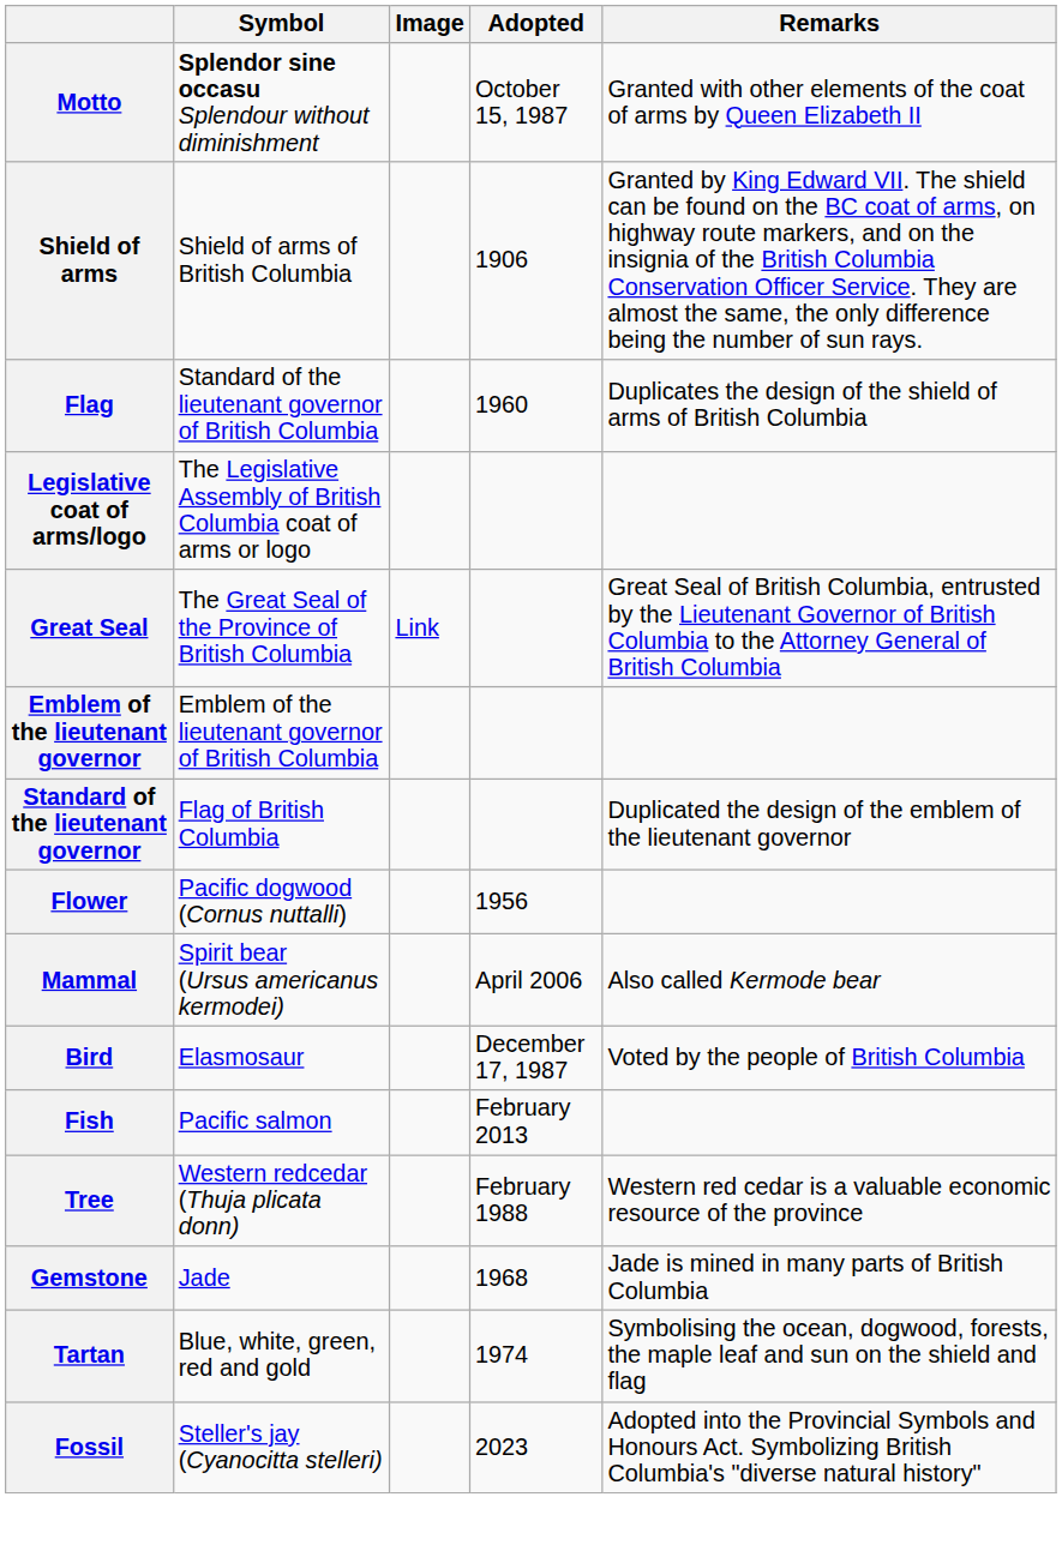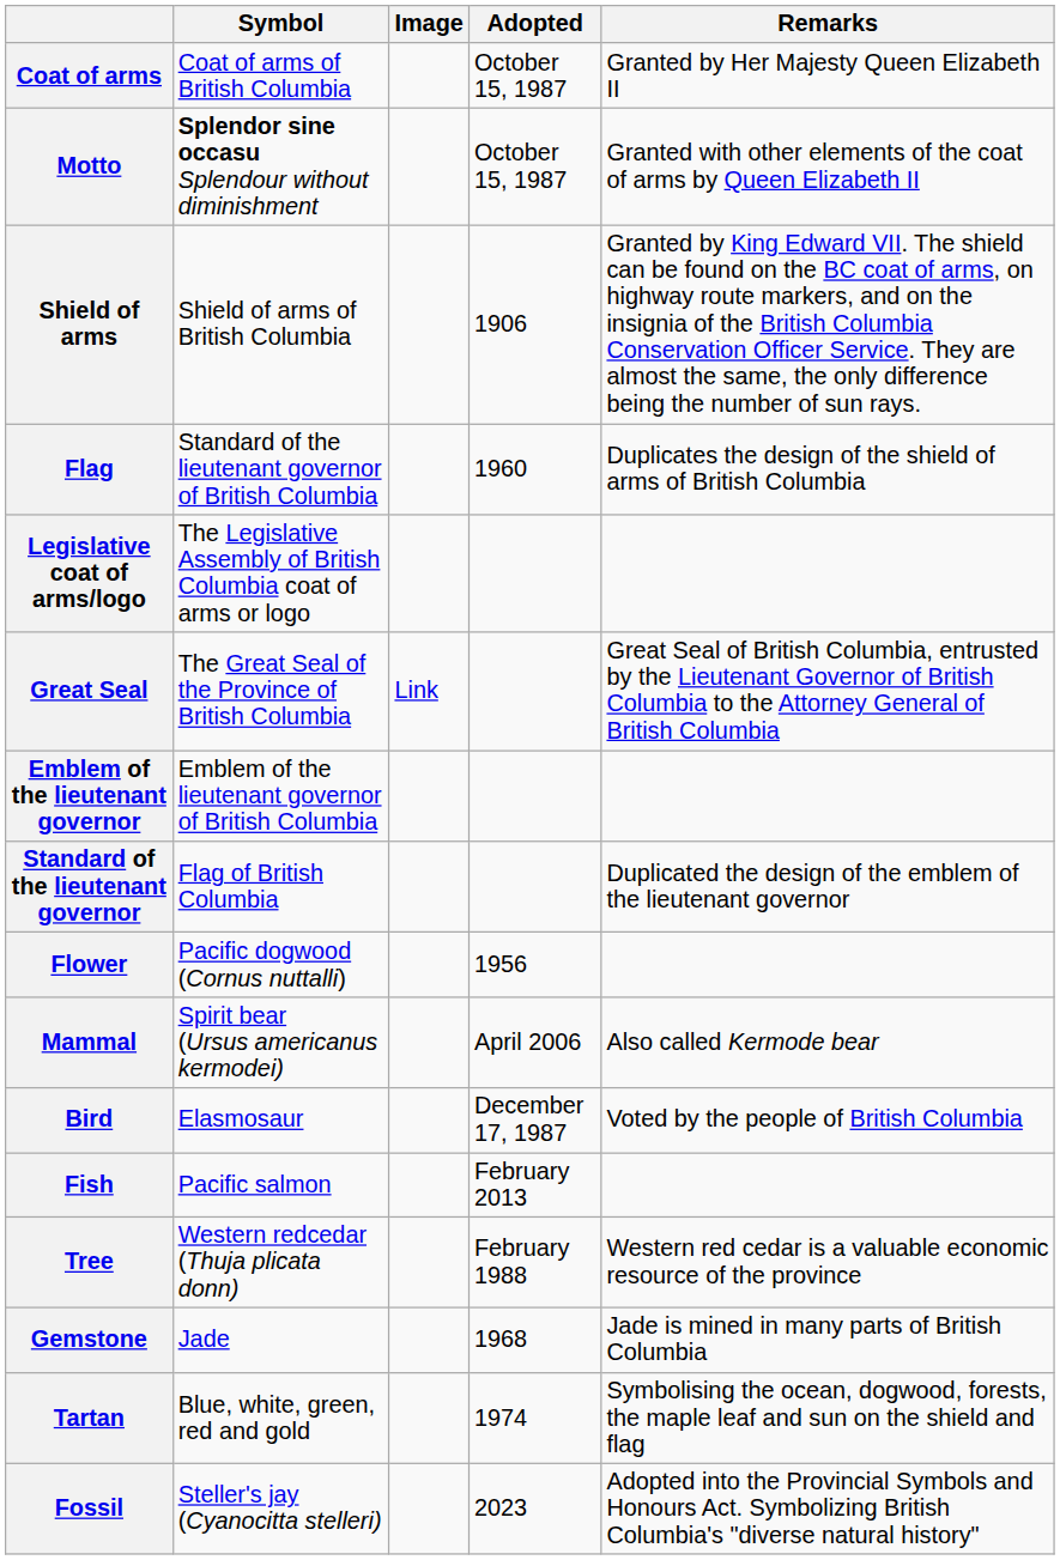 <table class="wikitable" style="width:80%;">
 <tr>
 <th></th>
 <th>Symbol</th>
 <th>Image</th>
 <th>Adopted</th>
 <th>Remarks</th>
+</tr>
+<tr>
+<th><a href='#'>Coat of arms</a></th>
+<td><a href='#'>Coat of arms of British Columbia</a></td>
+<td></td>
+<td>October 15, 1987</td>
+<td>Granted by Her Majesty Queen Elizabeth II </td>
 </tr>
 <tr>
 <th><a href='#'>Motto</a></th>
 <td><strong>Splendor sine occasu</strong> <br><em>Splendour without diminishment</em></td>
 <td></td>
 <td>October 15, 1987</td>
 <td>Granted with other elements of the coat of arms by <a href='#'>Queen Elizabeth II</a></td>
 </tr>
 <tr>
 <th>Shield of arms</th>
 <td>Shield of arms of British Columbia</td>
 <td></td>
 <td>1906</td>
 <td>Granted by <a href='#'>King Edward VII</a>. The shield can be found on the <a href='#'>BC coat of arms</a>, on highway route markers, and on the insignia of the <a href='#'>British Columbia Conservation Officer Service</a>. They are almost the same, the only difference being the number of sun rays.</td>
 </tr>
 <tr>
 <th><a href='#'>Flag</a></th>
 <td>Standard of the <a href='#'>lieutenant governor of British Columbia</a></td>
 <td></td>
 <td>1960</td>
 <td>Duplicates the design of the shield of arms of British Columbia</td>
 </tr>
 <tr>
 <th><a href='#'>Legislative</a> coat of arms/logo</th>
 <td>The <a href='#'>Legislative Assembly of British Columbia</a> coat of arms or logo</td>
 <td></td>
 <td></td>
 <td></td>
 </tr>
 <tr>
 <th><a href='#'>Great Seal</a></th>
 <td>The <a href='#'>Great Seal of the Province of British Columbia</a></td>
 <td><a href='#'>Link</a></td>
 <td></td>
 <td>Great Seal of British Columbia, entrusted by the <a href='#'>Lieutenant Governor of British Columbia</a> to the <a href='#'>Attorney General of British Columbia</a></td>
 </tr>
 <tr>
 <th><a href='#'>Emblem</a> of the <a href='#'>lieutenant governor</a></th>
 <td>Emblem of the <a href='#'>lieutenant governor of British Columbia</a></td>
 <td></td>
 <td></td>
 <td></td>
 </tr>
 <tr>
 <th><a href='#'>Standard</a> of the <a href='#'>lieutenant governor</a></th>
 <td><a href='#'>Flag of British Columbia</a></td>
 <td></td>
 <td></td>
 <td>Duplicated the design of the emblem of the lieutenant governor</td>
 </tr>
 <tr>
 <th><a href='#'>Flower</a></th>
 <td><a href='#'>Pacific dogwood</a><br>(<em>Cornus nuttalli</em>)</td>
 <td></td>
 <td>1956</td>
 <td></td>
 </tr>
 <tr>
 <th><a href='#'>Mammal</a></th>
 <td><a href='#'>Spirit bear</a><br>(<em>Ursus americanus kermodei)</em></td>
 <td></td>
 <td>April 2006</td>
 <td>Also called <em>Kermode bear</em></td>
 </tr>
 <tr>
 <th><a href='#'>Bird</a></th>
 <td><a href='#'>Elasmosaur</a></td>
 <td></td>
 <td>December 17, 1987</td>
 <td>Voted by the people of <a href='#'>British Columbia</a></td>
 </tr>
 <tr>
 <th><a href='#'>Fish</a></th>
 <td><a href='#'>Pacific salmon</a><br></td>
 <td></td>
 <td>February 2013</td>
 <td></td>
 </tr>
 <tr>
 <th><a href='#'>Tree</a></th>
 <td><a href='#'>Western redcedar</a><br>(<em>Thuja plicata donn)</em></td>
 <td></td>
 <td>February 1988</td>
 <td>Western red cedar is a valuable economic resource of the province</td>
 </tr>
 <tr>
 <th><a href='#'>Gemstone</a></th>
 <td><a href='#'>Jade</a></td>
 <td></td>
 <td>1968</td>
 <td>Jade is mined in many parts of British Columbia</td>
 </tr>
 <tr>
 <th><a href='#'>Tartan</a></th>
 <td>Blue, white, green, red and gold</td>
 <td></td>
 <td>1974</td>
 <td>Symbolising the ocean, dogwood, forests, the maple leaf and sun on the shield and flag</td>
 </tr>
 <tr>
 <th><a href='#'>Fossil</a></th>
 <td><a href='#'>Steller's jay</a><br>(<em>Cyanocitta stelleri)</em></td>
 <td></td>
 <td>2023</td>
 <td>Adopted into the Provincial Symbols and Honours Act. Symbolizing British Columbia's "diverse natural history"</td>
 </tr>
 </table>
